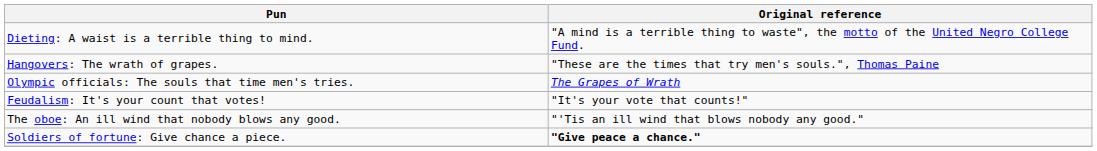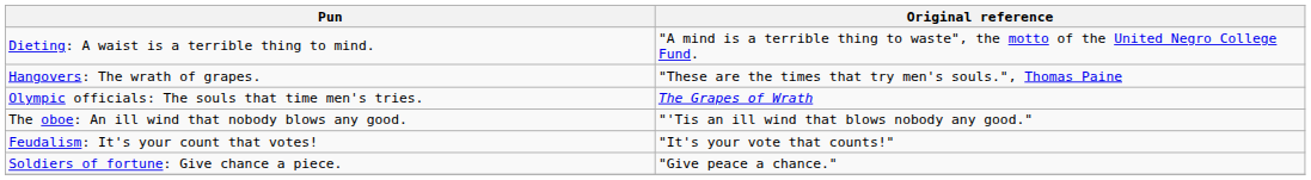 <table class=wikitable>
 <tr>
 <th style=width:50%>Pun</th>
 <th>Original reference</th>
 </tr>
 <tr>
 <td><a href='#'>Dieting</a>: A waist is a terrible thing to mind.</td>
 <td>"A mind is a terrible thing to waste", the <a href='#'>motto</a> of the <a href='#'>United Negro College Fund</a>.</td>
 </tr>
 <tr>
 <td><a href='#'>Hangovers</a>: The wrath of grapes.</td>
 <td>"These are the times that try men's souls.", <a href='#'>Thomas Paine</a></td>
 </tr>
 <tr>
 <td><a href='#'>Olympic</a> officials: The souls that time men's tries.</td>
 <td><em><a href='#'>The Grapes of Wrath</a></em></td>
 </tr>
 <tr>
+<td>The <a href='#'>oboe</a>: An ill wind that nobody blows any good.</td>
+<td>"'Tis an ill wind that blows nobody any good."</td>
+</tr>
+<tr>
 <td><a href='#'>Feudalism</a>: It's your count that votes!</td>
 <td>"It's your vote that counts!"</td>
 </tr>
 <tr>
-<td>The <a href='#'>oboe</a>: An ill wind that nobody blows any good.</td>
-<td>"'Tis an ill wind that blows nobody any good."</td>
-</tr>
-<tr>
 <td><a href='#'>Soldiers of fortune</a>: Give chance a piece.</td>
-<td><strong>"Give peace a chance."</strong></td>
+<td>"Give peace a chance."</td>
 </tr>
 <tr>
 </tr>
 </table>
